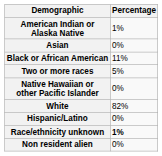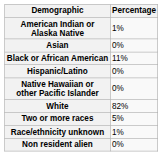 <table style="text-align:left; float:right; font-size:85%; margin-left:2em; float:right;"  class="wikitable">
 <tr>
 <th>Demographic</th>
 <th>Percentage</th>
 </tr>
 <tr>
 <th>American Indian or<br>Alaska Native</th>
 <td>1%</td>
 </tr>
 <tr>
 <th>Asian</th>
 <td>0%</td>
 </tr>
 <tr>
 <th>Black or African American</th>
 <td>11%</td>
 </tr>
 <tr>
-<th>Two or more races</th>
-<td>5%</td>
+<th>Hispanic/Latino</th>
+<td>0%</td>
 </tr>
 <tr>
 <th>Native Hawaiian or<br>other Pacific Islander</th>
 <td>0%</td>
 </tr>
 <tr>
 <th>White</th>
 <td>82%</td>
 </tr>
 <tr>
-<th>Hispanic/Latino</th>
-<td>0%</td>
+<th>Two or more races</th>
+<td>5%</td>
 </tr>
 <tr>
 <th>Race/ethnicity unknown</th>
-<td><strong>1%</strong></td>
+<td>1%</td>
 </tr>
 <tr>
 <th>Non resident alien</th>
 <td>0%</td>
 </tr>
 </table>
